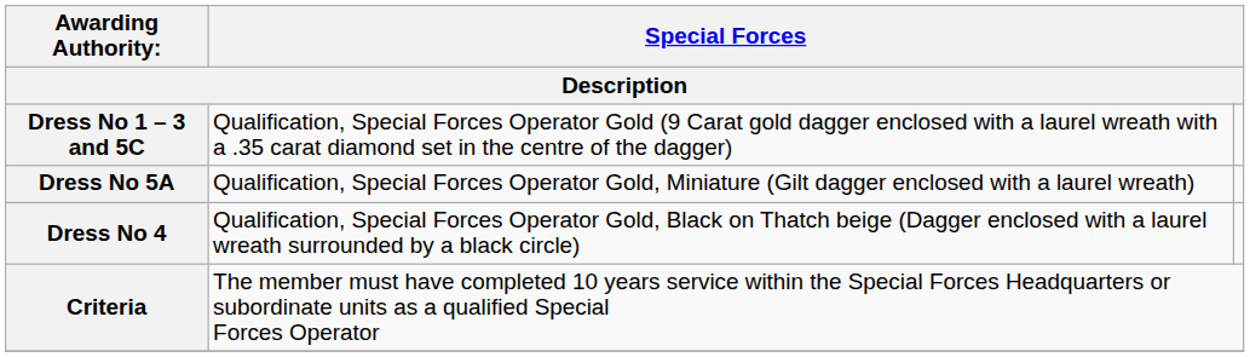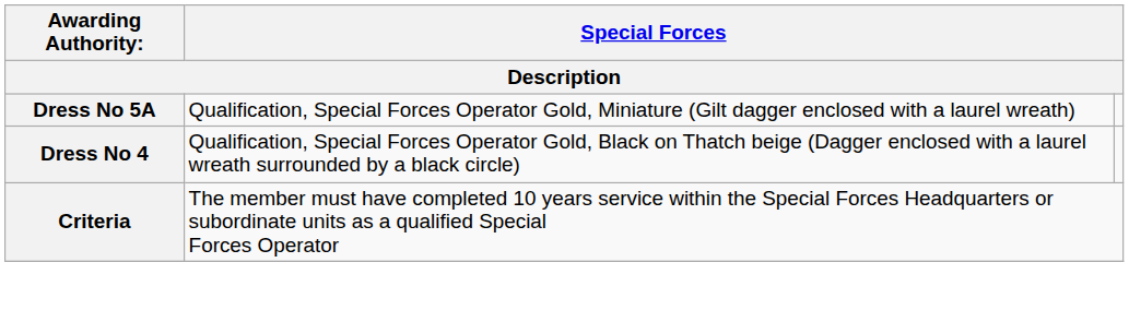 <table class=wikitable style="text-align: left;">
 <tr>
 <th><strong>Awarding Authority</strong>:</th>
 <th colspan="2"> <a href='#'>Special Forces</a></th>
 </tr>
 <tr>
 <th colspan="3">Description</th>
-</tr>
-<tr>
-<th>Dress No 1 – 3 and 5C</th>
-<td>Qualification, Special Forces Operator Gold (9 Carat gold dagger enclosed with a laurel wreath with a .35 carat diamond set in the centre of the dagger)</td>
-<td></td>
 </tr>
 <tr>
 <th>Dress No 5A</th>
 <td>Qualification, Special Forces Operator Gold, Miniature (Gilt dagger enclosed with a laurel wreath)</td>
 <td></td>
 </tr>
 <tr>
 <th>Dress No 4</th>
 <td>Qualification, Special Forces Operator Gold, Black on Thatch beige (Dagger enclosed with a laurel wreath surrounded by a black circle)</td>
 <td></td>
 </tr>
 <tr>
 <th>Criteria</th>
 <td colspan="2">The member must have completed 10 years service within the Special Forces Headquarters or subordinate units as a qualified Special<br>Forces Operator</td>
 </tr>
 <tr>
 </tr>
 </table>
